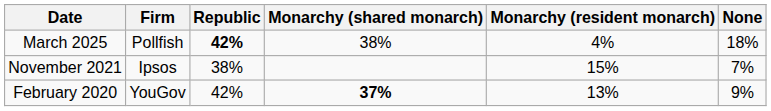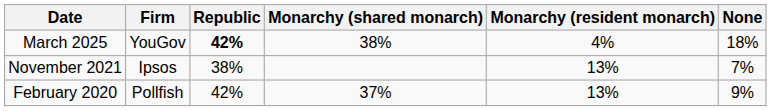 <table class="wikitable small floatright" style="font-size:90%;text-align:center">
 <tr>
 <th>Date</th>
 <th>Firm</th>
 <th>Republic</th>
 <th>Monarchy (shared monarch)</th>
 <th>Monarchy (resident monarch)</th>
 <th>None</th>
 </tr>
 <tr>
 <td>March 2025</td>
-<td>Pollfish</td>
+<td>YouGov</td>
 <td><strong>42%</strong></td>
 <td>38%</td>
 <td>4%</td>
 <td>18%</td>
 </tr>
 <tr |>
 <td>November 2021</td>
 <td>Ipsos</td>
 <td>38%</td>
 <td></td>
-<td>15%</td>
+<td>13%</td>
 <td>7%</td>
 </tr>
 <tr>
 <td>February 2020</td>
-<td>YouGov</td>
+<td>Pollfish</td>
 <td>42%</td>
-<td><strong>37%</strong></td>
+<td>37%</td>
 <td>13%</td>
 <td>9%</td>
 </tr>
 </table>
